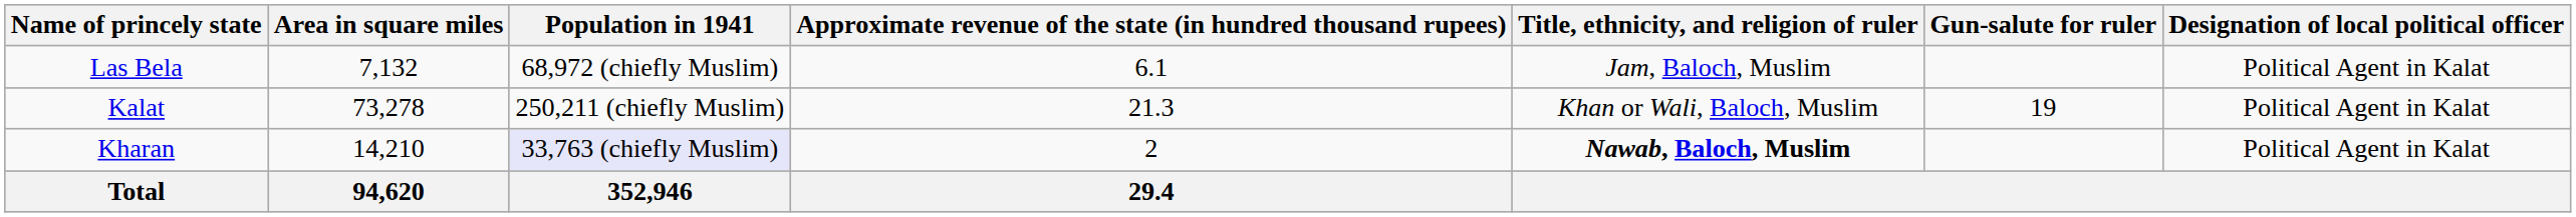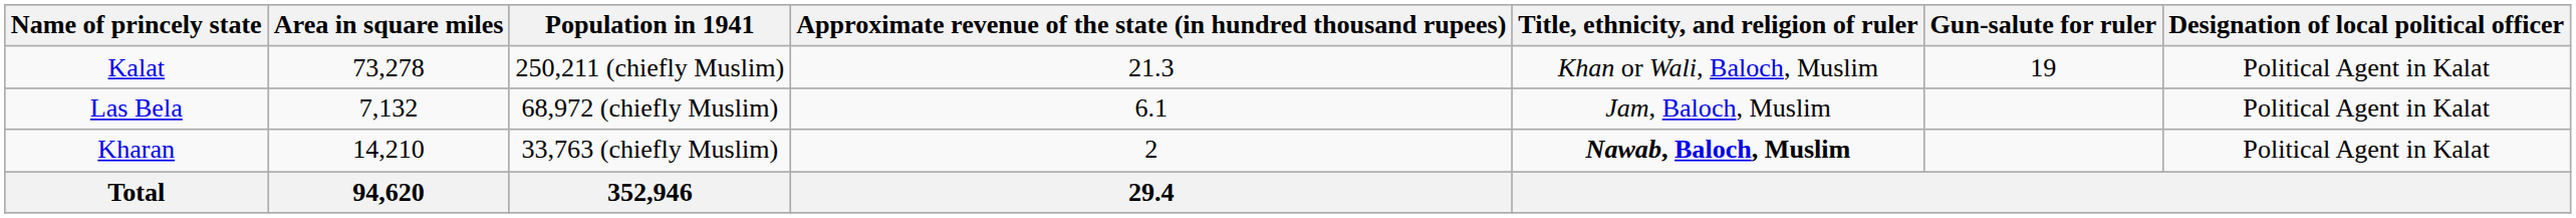 <table class="wikitable">
 <tr>
 <th>Name of princely state</th>
 <th>Area in square miles</th>
 <th>Population in 1941</th>
 <th>Approximate revenue of the state (in hundred thousand rupees)</th>
 <th>Title, ethnicity, and religion of ruler</th>
 <th>Gun-salute for ruler</th>
 <th>Designation of local political officer</th>
 </tr>
 <tr>
+<td align="center"><a href='#'>Kalat</a></td>
+<td align="center">73,278</td>
+<td align="center">250,211 (chiefly Muslim)</td>
+<td align="center">21.3</td>
+<td align="center"><em>Khan</em> or <em>Wali</em>, <a href='#'>Baloch</a>, Muslim</td>
+<td align="center">19</td>
+<td align="center">Political Agent in Kalat</td>
+</tr>
+<tr>
 <td align="center"><a href='#'>Las Bela</a></td>
 <td align="center">7,132</td>
 <td align="center">68,972 (chiefly Muslim)</td>
 <td align="center">6.1</td>
 <td align="center"><em>Jam</em>, <a href='#'>Baloch</a>, Muslim</td>
 <td align="center"></td>
 <td align="center">Political Agent in Kalat</td>
 </tr>
 <tr>
-<td align="center"><a href='#'>Kalat</a></td>
-<td align="center">73,278</td>
-<td align="center">250,211 (chiefly Muslim)</td>
-<td align="center">21.3</td>
-<td align="center"><em>Khan</em> or <em>Wali</em>, <a href='#'>Baloch</a>, Muslim</td>
-<td align="center">19</td>
-<td align="center">Political Agent in Kalat</td>
-</tr>
-<tr>
 <td align="center"><a href='#'>Kharan</a></td>
 <td align="center">14,210</td>
-<td align="center" style="background: lavender;">33,763 (chiefly Muslim)</td>
+<td align="center">33,763 (chiefly Muslim)</td>
 <td align="center">2</td>
 <td align="center"><strong><em>Nawab</em>, <a href='#'>Baloch</a>, Muslim</strong></td>
 <td align="center"></td>
 <td align="center">Political Agent in Kalat</td>
 </tr>
 <tr>
 <th>Total</th>
 <th>94,620</th>
 <th>352,946</th>
 <th>29.4</th>
 <th colspan="3"></th>
 </tr>
 </table>
